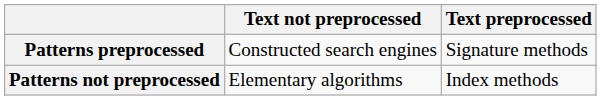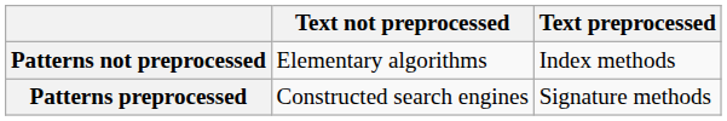 <table class="wikitable">
 <tr>
 <th></th>
 <th>Text not preprocessed</th>
 <th>Text preprocessed</th>
 </tr>
 <tr>
+<th>Patterns not preprocessed</th>
+<td>Elementary algorithms</td>
+<td>Index methods</td>
+</tr>
+<tr>
 <th>Patterns preprocessed</th>
 <td>Constructed search engines</td>
 <td>Signature methods</td>
 </tr>
-<tr>
-<th>Patterns not preprocessed</th>
-<td>Elementary algorithms</td>
-<td>Index methods</td>
-</tr>
 </table>
